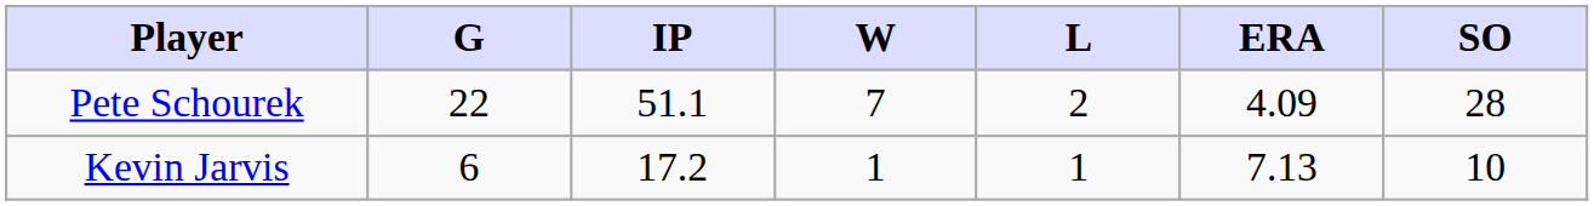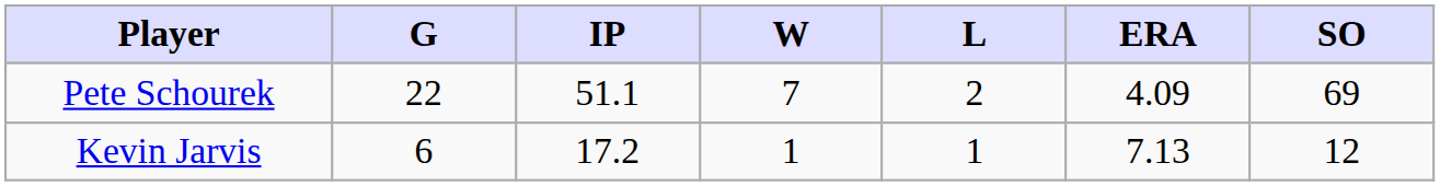 <table class="wikitable sortable">
 <tr>
 <th style="background:#ddf; width:16%;">Player</th>
 <th style="background:#ddf; width:9%;">G</th>
 <th style="background:#ddf; width:9%;">IP</th>
 <th style="background:#ddf; width:9%;">W</th>
 <th style="background:#ddf; width:9%;">L</th>
 <th style="background:#ddf; width:9%;">ERA</th>
 <th style="background:#ddf; width:9%;">SO</th>
 </tr>
 <tr align=center>
 <td><a href='#'>Pete Schourek</a></td>
 <td>22</td>
 <td>51.1</td>
 <td>7</td>
 <td>2</td>
 <td>4.09</td>
-<td>28</td>
+<td>69</td>
 </tr>
 <tr align=center>
 <td><a href='#'>Kevin Jarvis</a></td>
 <td>6</td>
 <td>17.2</td>
 <td>1</td>
 <td>1</td>
 <td>7.13</td>
-<td>10</td>
+<td>12</td>
 </tr>
 </table>
